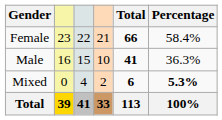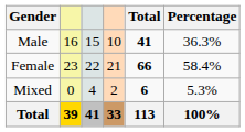 <table class=wikitable style="font-size:85%; float:right; text-align:center">
 <tr>
 <th>Gender</th>
 <td bgcolor=F7F6A8></td>
 <td bgcolor=DCE5E5></td>
 <td bgcolor=FFDAB9></td>
 <th>Total</th>
 <th>Percentage</th>
 </tr>
 <tr>
+<td>Male</td>
+<td bgcolor=F7F6A8>16</td>
+<td bgcolor=DCE5E5>15</td>
+<td bgcolor=FFDAB9>10</td>
+<td><strong>41</strong></td>
+<td>36.3%</td>
+</tr>
+<tr>
 <td>Female</td>
 <td bgcolor=F7F6A8>23</td>
 <td bgcolor=DCE5E5>22</td>
 <td bgcolor=FFDAB9>21</td>
 <td><strong>66</strong></td>
 <td>58.4%</td>
 </tr>
 <tr>
-<td>Male</td>
-<td bgcolor=F7F6A8>16</td>
-<td bgcolor=DCE5E5>15</td>
-<td bgcolor=FFDAB9>10</td>
-<td><strong>41</strong></td>
-<td>36.3%</td>
-</tr>
-<tr>
 <td>Mixed</td>
 <td bgcolor=F7F6A8>0</td>
 <td bgcolor=DCE5E5>4</td>
 <td bgcolor=FFDAB9>2</td>
 <td><strong>6</strong></td>
-<td><strong>5.3%</strong></td>
+<td>5.3%</td>
 </tr>
 <tr>
 <th>Total</th>
 <th style=background:gold>39</th>
 <th style=background:silver>41</th>
 <th style=background:#c96>33</th>
 <th>113</th>
 <th>100%</th>
 </tr>
 </table>
